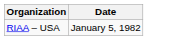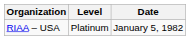 <table class="wikitable">
 <tr>
 <th>Organization</th>
+<th>Level</th>
 <th>Date</th>
 </tr>
 <tr>
 <td align="left"><a href='#'>RIAA</a> – USA</td>
+<td align="left">Platinum</td>
 <td align="left">January 5, 1982</td>
 </tr>
 </table>
